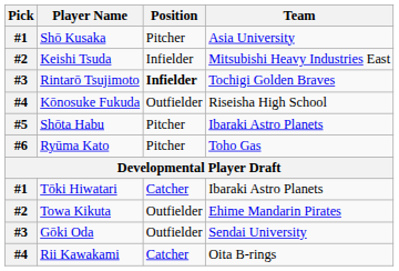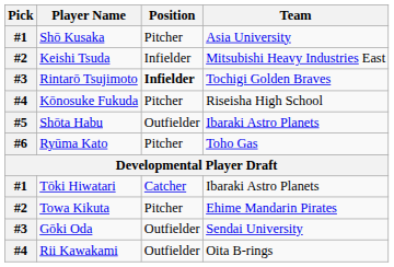 <table class="wikitable">
 <tr>
 <th>Pick</th>
 <th>Player Name</th>
 <th>Position</th>
 <th>Team</th>
 </tr>
 <tr>
 <th>#1</th>
 <td><a href='#'>Shō Kusaka</a></td>
 <td>Pitcher</td>
 <td><a href='#'>Asia University</a></td>
 </tr>
 <tr>
 <th>#2</th>
 <td><a href='#'>Keishi Tsuda</a></td>
 <td>Infielder</td>
 <td><a href='#'>Mitsubishi Heavy Industries</a> East</td>
 </tr>
 <tr>
 <th>#3</th>
 <td><a href='#'>Rintarō Tsujimoto</a></td>
 <td><strong>Infielder</strong></td>
 <td><a href='#'>Tochigi Golden Braves</a></td>
 </tr>
 <tr>
 <th>#4</th>
 <td><a href='#'>Kōnosuke Fukuda</a></td>
-<td>Outfielder</td>
+<td>Pitcher</td>
 <td>Riseisha High School</td>
 </tr>
 <tr>
 <th>#5</th>
 <td><a href='#'>Shōta Habu</a></td>
-<td>Pitcher</td>
+<td>Outfielder</td>
 <td><a href='#'>Ibaraki Astro Planets</a></td>
 </tr>
 <tr>
 <th>#6</th>
 <td><a href='#'>Ryūma Kato</a></td>
 <td>Pitcher</td>
 <td><a href='#'>Toho Gas</a></td>
 </tr>
 <tr>
 <th colspan="5">Developmental Player Draft</th>
 </tr>
 <tr>
 <th>#1</th>
 <td><a href='#'>Tōki Hiwatari</a></td>
 <td><a href='#'>Catcher</a></td>
 <td>Ibaraki Astro Planets</td>
 </tr>
 <tr>
 <th>#2</th>
 <td><a href='#'>Towa Kikuta</a></td>
-<td>Outfielder</td>
+<td>Pitcher</td>
 <td><a href='#'>Ehime Mandarin Pirates</a></td>
 </tr>
 <tr>
 <th>#3</th>
 <td><a href='#'>Gōki Oda</a></td>
 <td>Outfielder</td>
 <td><a href='#'>Sendai University</a></td>
 </tr>
 <tr>
 <th>#4</th>
 <td><a href='#'>Rii Kawakami</a></td>
-<td><a href='#'>Catcher</a></td>
+<td>Outfielder</td>
 <td>Oita B-rings</td>
 </tr>
 </table>
